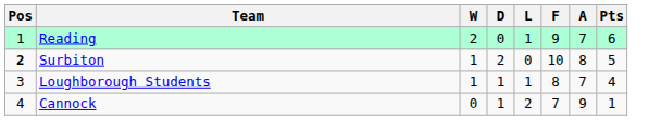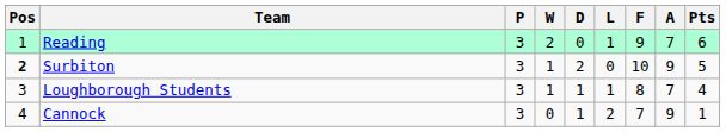 <table class="wikitable" style="font-size: 100%">
 <tr>
 <th width=20>Pos</th>
 <th width=400>Team</th>
+<th width=20>P</th>
 <th width=20>W</th>
 <th width=20>D</th>
 <th width=20>L</th>
 <th width=20>F</th>
 <th width=20>A</th>
 <th width=20>Pts</th>
 </tr>
 <tr align=center style="background: #ADFFD6;">
 <td>1</td>
 <td align="left"><a href='#'>Reading</a></td>
+<td>3</td>
 <td>2</td>
 <td>0</td>
 <td>1</td>
 <td>9</td>
 <td>7</td>
 <td>6</td>
 </tr>
 <tr align=center>
 <td><strong>2</strong></td>
 <td align="left"><a href='#'>Surbiton</a></td>
+<td>3</td>
 <td>1</td>
 <td>2</td>
 <td>0</td>
 <td>10</td>
-<td>8</td>
+<td>9</td>
 <td>5</td>
 </tr>
 <tr align=center>
 <td>3</td>
 <td align="left"><a href='#'>Loughborough Students</a></td>
+<td>3</td>
 <td>1</td>
 <td>1</td>
 <td>1</td>
 <td>8</td>
 <td>7</td>
 <td>4</td>
 </tr>
 <tr align=center>
 <td>4</td>
 <td align="left"><a href='#'>Cannock</a></td>
+<td>3</td>
 <td>0</td>
 <td>1</td>
 <td>2</td>
 <td>7</td>
 <td>9</td>
 <td>1</td>
 </tr>
 </table>
